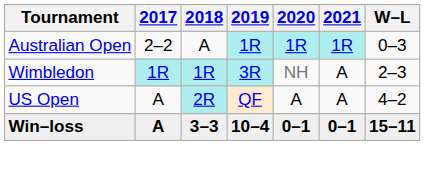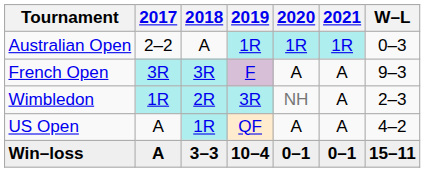 <table class=wikitable style=text-align:center;>
 <tr>
 <th>Tournament</th>
 <th><a href='#'>2017</a></th>
 <th><a href='#'>2018</a></th>
 <th><a href='#'>2019</a></th>
 <th><a href='#'>2020</a></th>
 <th><a href='#'>2021</a></th>
 <th>W–L</th>
 </tr>
 <tr>
 <td style="text-align:left;"><a href='#'>Australian Open</a></td>
 <td>2–2</td>
 <td>A</td>
 <td style="background:#afeeee;"><a href='#'>1R</a></td>
 <td style="background:#afeeee;"><a href='#'>1R</a></td>
 <td style="background:#afeeee;"><a href='#'>1R</a></td>
 <td>0–3</td>
 </tr>
 <tr>
+<td style="text-align:left;"><a href='#'>French Open</a></td>
+<td style="background:#afeeee;"><a href='#'>3R</a></td>
+<td style="background:#afeeee;"><a href='#'>3R</a></td>
+<td style="background:thistle;"><a href='#'>F</a></td>
+<td>A</td>
+<td>A</td>
+<td>9–3</td>
+</tr>
+<tr>
 <td style="text-align:left;"><a href='#'>Wimbledon</a></td>
 <td style="background:#afeeee;"><a href='#'>1R</a></td>
-<td style="background:#afeeee;"><a href='#'>1R</a></td>
+<td style="background:#afeeee;"><a href='#'>2R</a></td>
 <td style="background:#afeeee;"><a href='#'>3R</a></td>
 <td style=color:#767676>NH</td>
 <td>A</td>
 <td>2–3</td>
 </tr>
 <tr>
 <td style="text-align:left;"><a href='#'>US Open</a></td>
 <td>A</td>
-<td style="background:#afeeee;"><a href='#'>2R</a></td>
+<td style="background:#afeeee;"><a href='#'>1R</a></td>
 <td bgcolor=ffebcd><a href='#'>QF</a></td>
 <td>A</td>
 <td>A</td>
 <td>4–2</td>
 </tr>
 <tr style="background:#efefef; font-weight:bold;">
 <td style="text-align:left;">Win–loss</td>
 <td>A</td>
 <td>3–3</td>
 <td>10–4</td>
 <td>0–1</td>
 <td>0–1</td>
 <td>15–11</td>
 </tr>
 </table>
